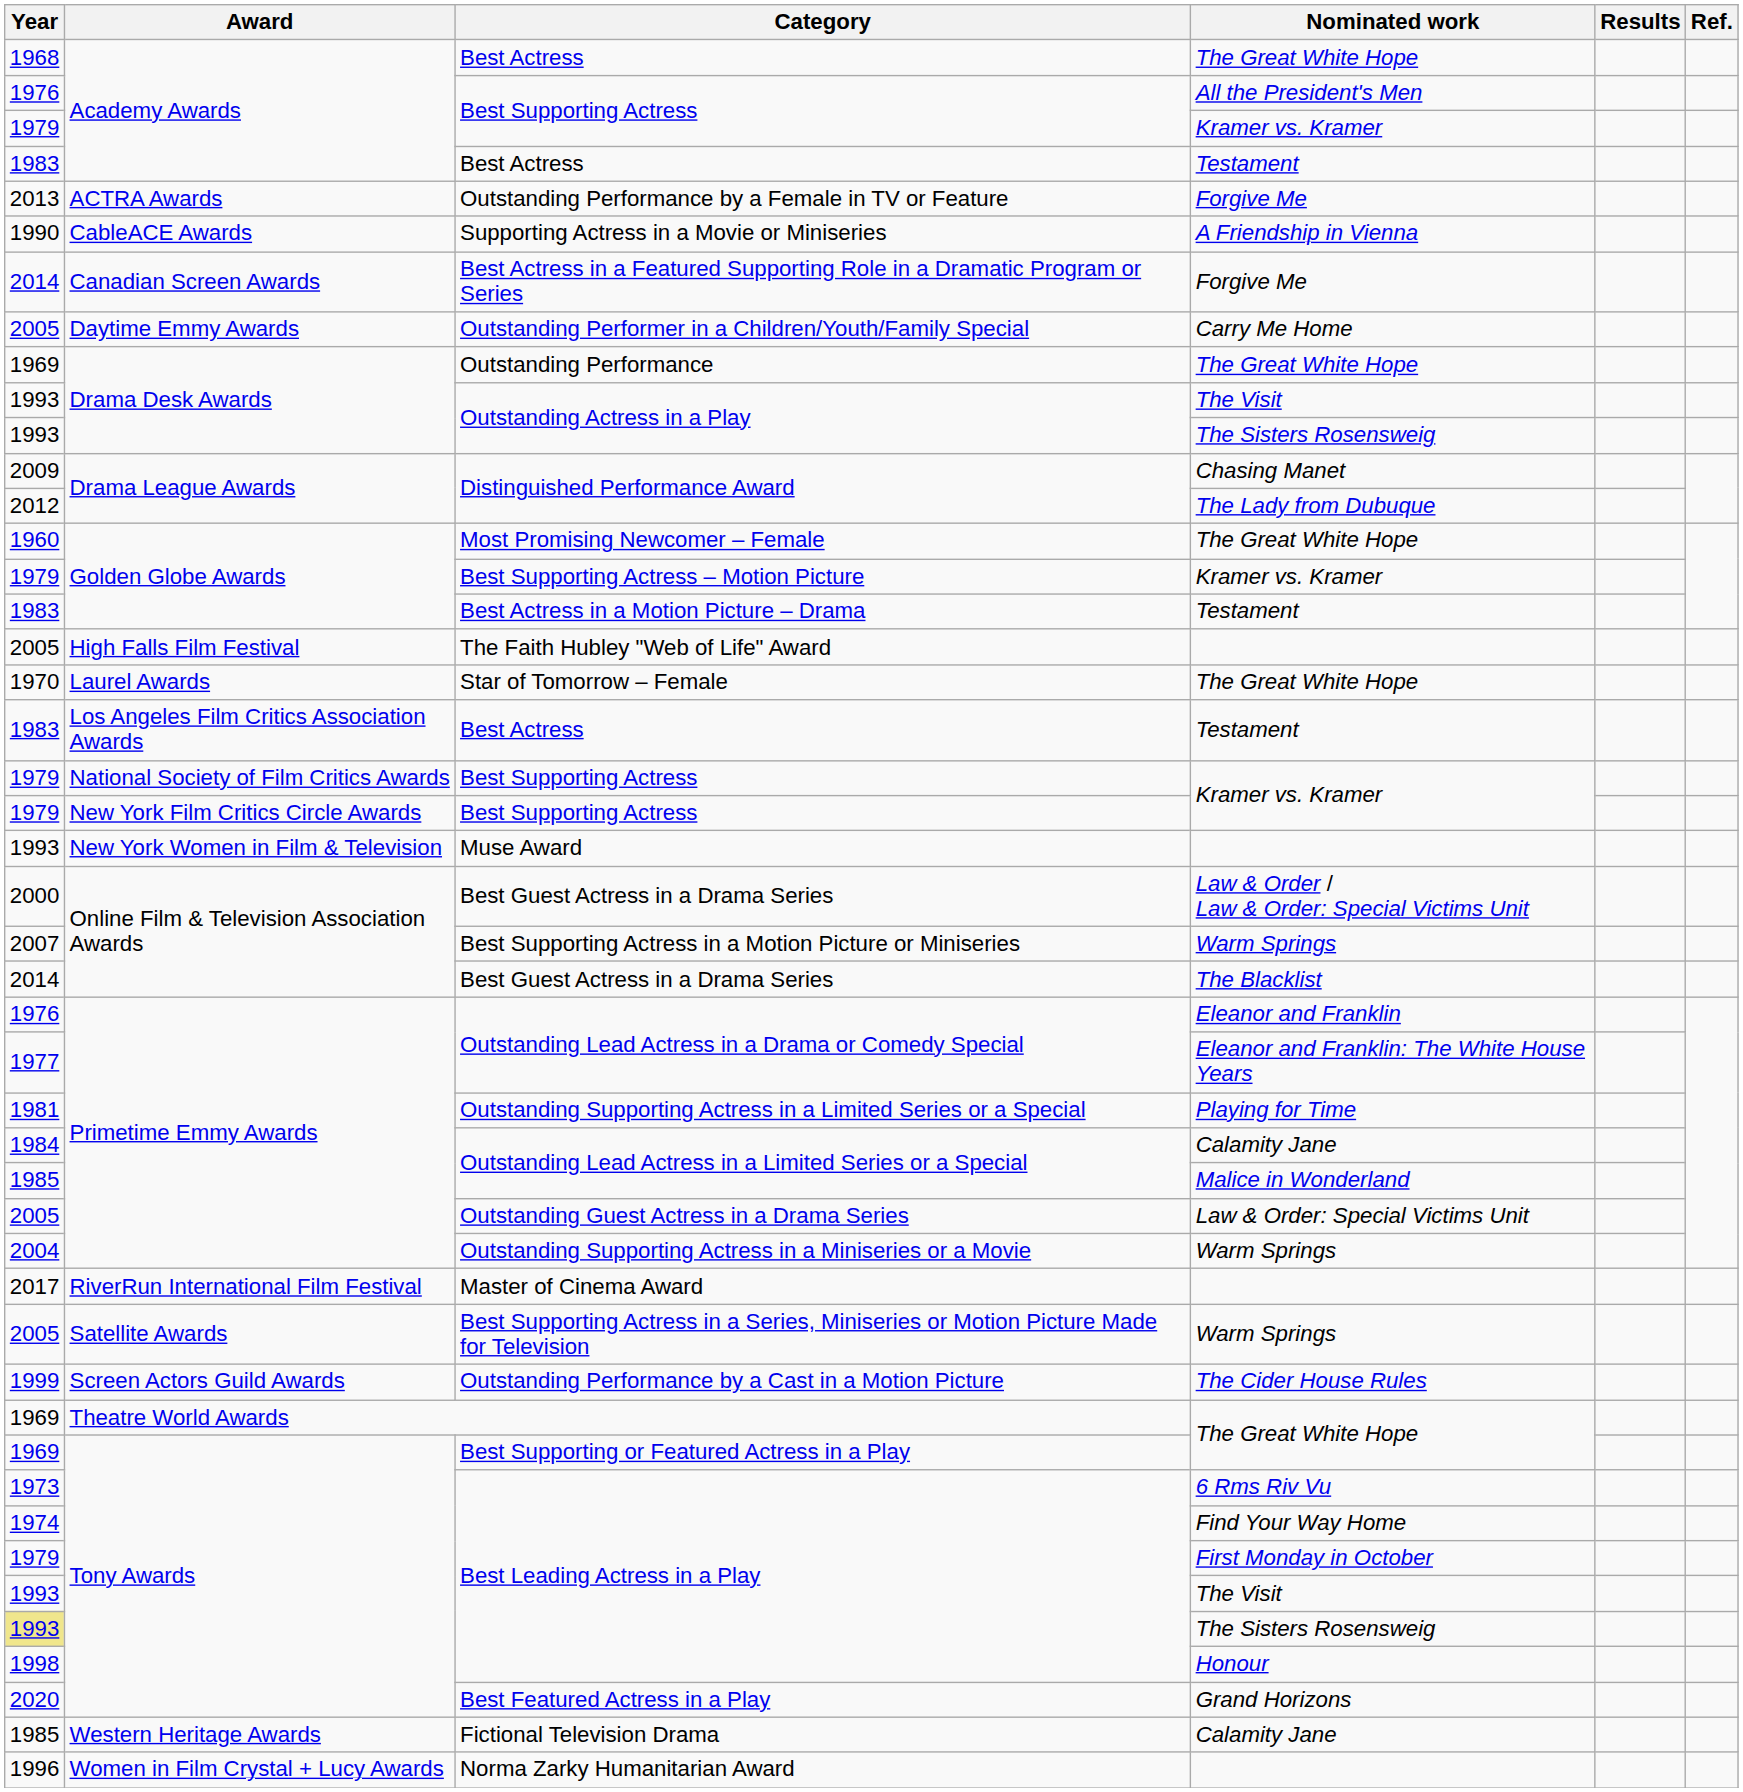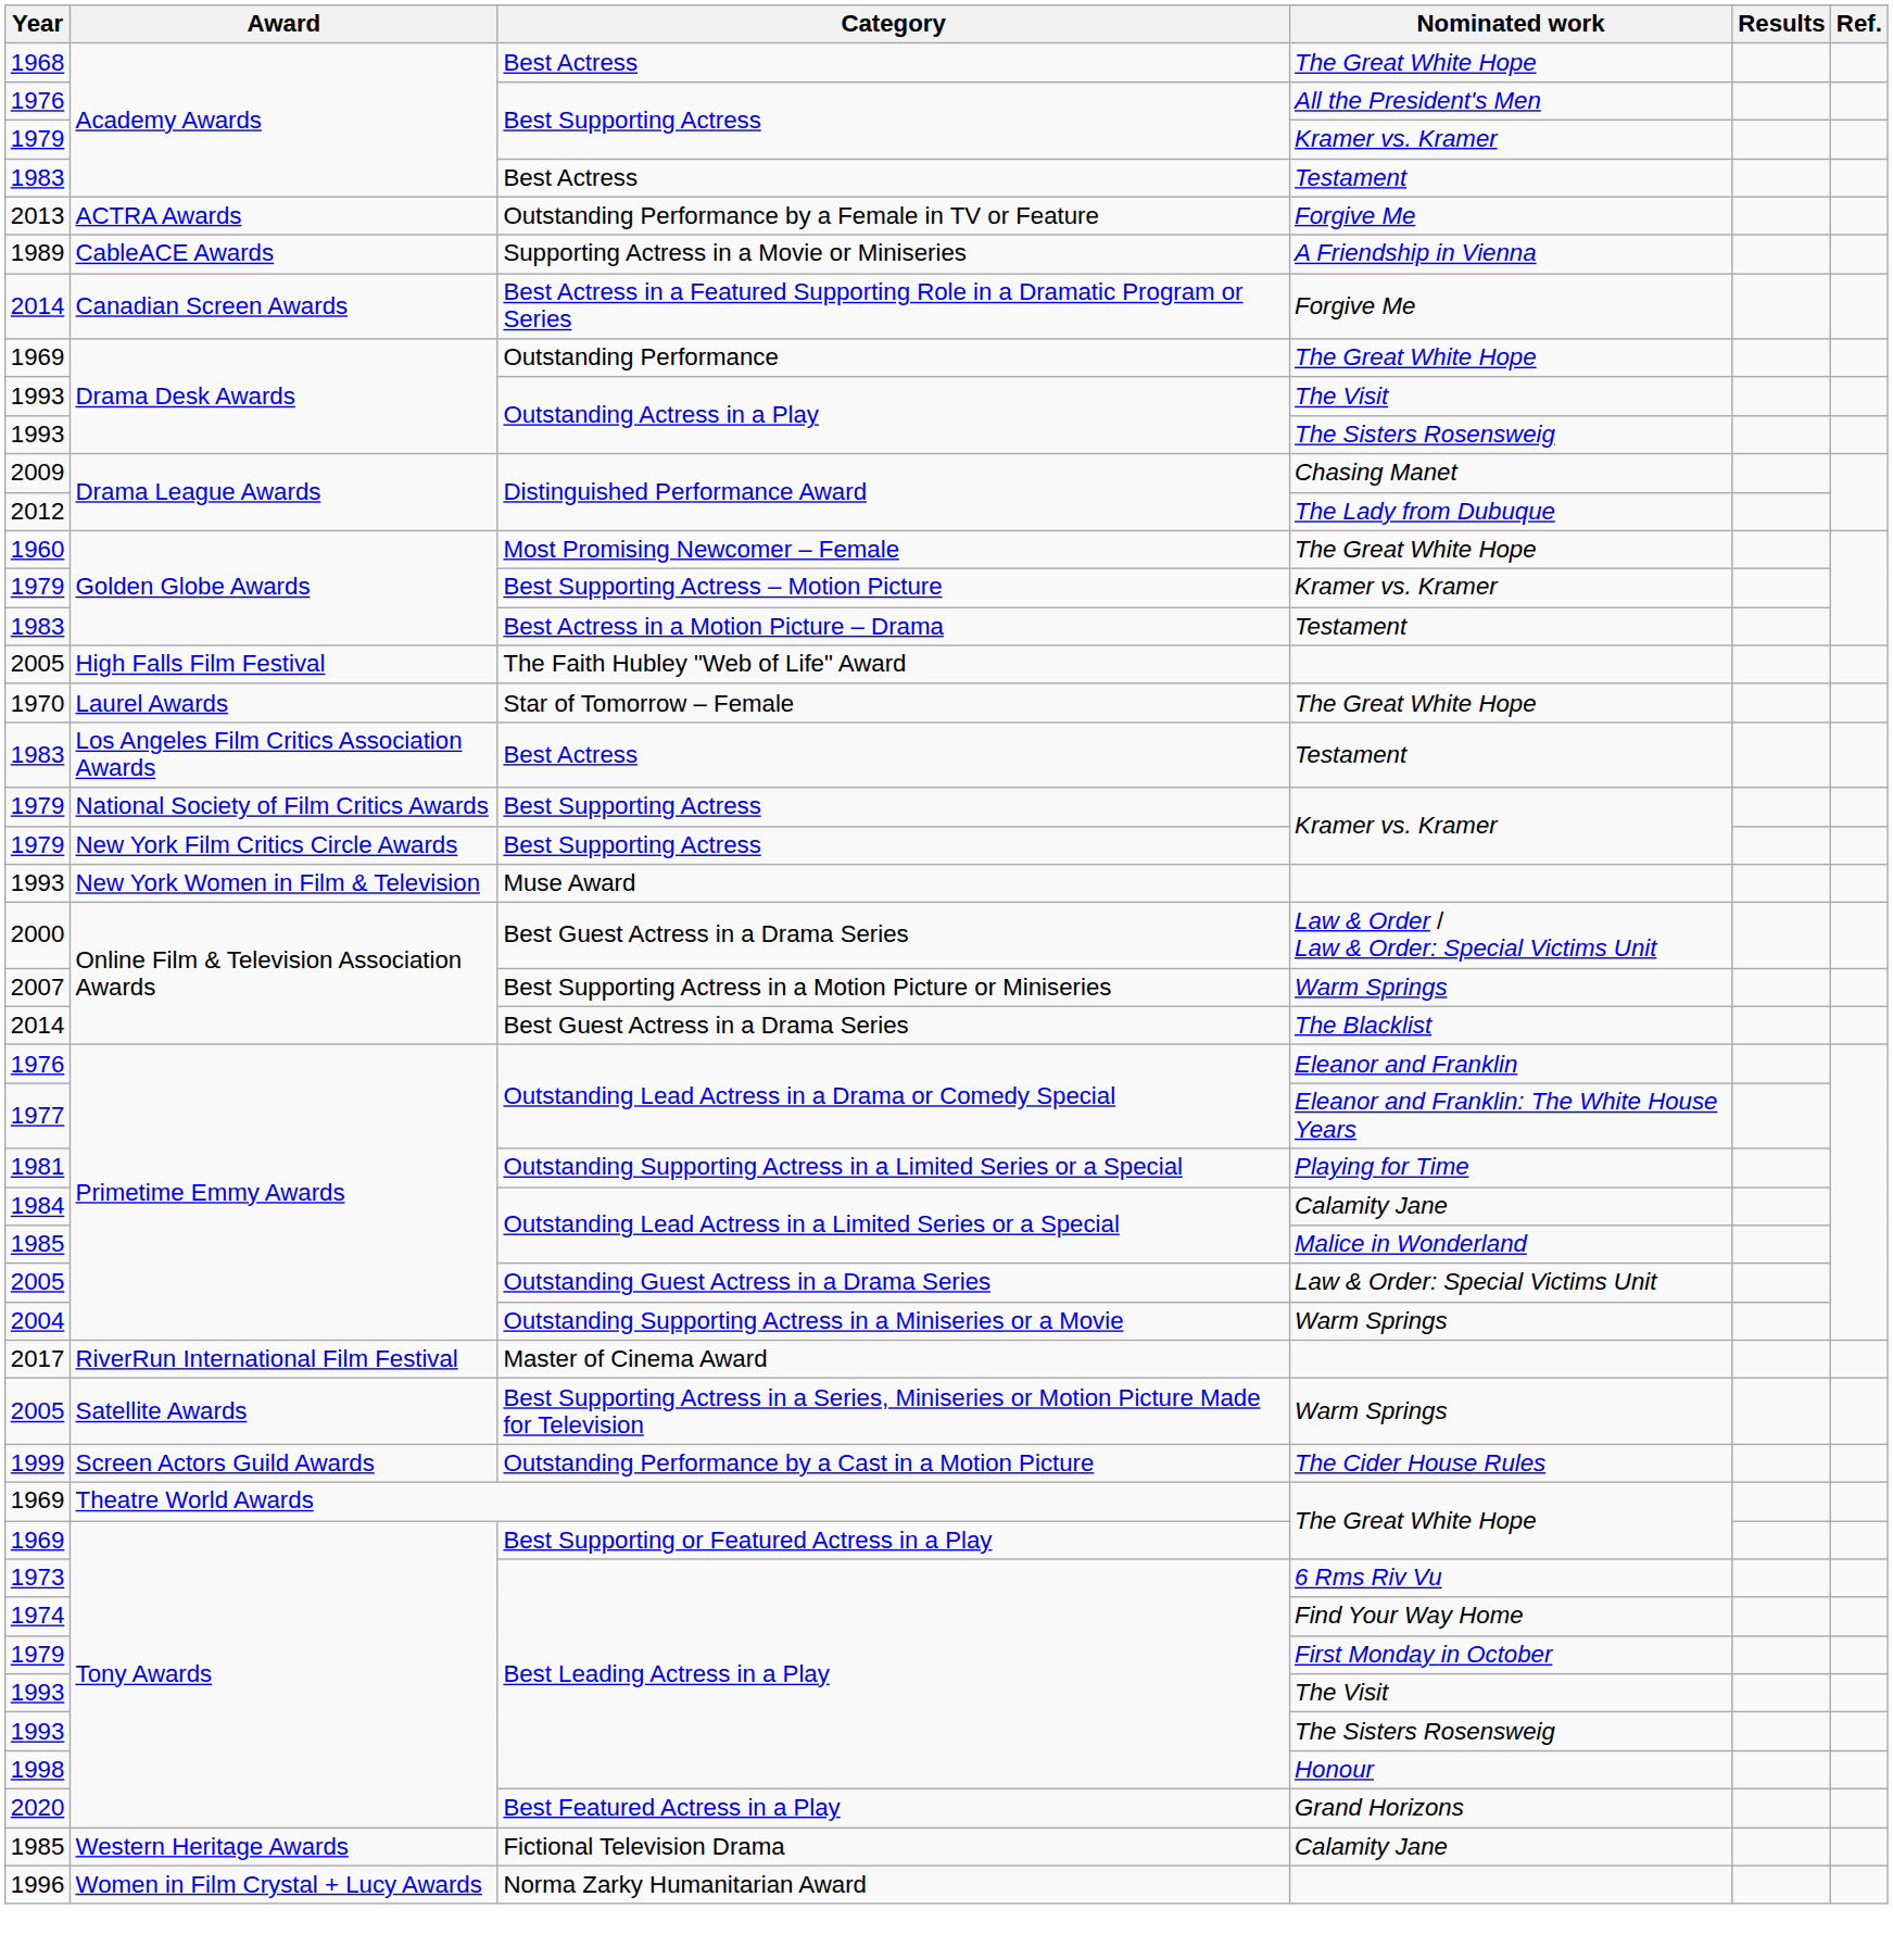 <table class="wikitable">
 <tr>
 <th>Year</th>
 <th>Award</th>
 <th>Category</th>
 <th>Nominated work</th>
 <th>Results</th>
 <th>Ref.</th>
 </tr>
 <tr>
 <td><a href='#'>1968</a></td>
 <td rowspan="4"><a href='#'>Academy Awards</a></td>
 <td><a href='#'>Best Actress</a></td>
 <td><em><a href='#'>The Great White Hope</a></em></td>
 <td></td>
 <td align="center"></td>
 </tr>
 <tr>
 <td><a href='#'>1976</a></td>
 <td rowspan="2"><a href='#'>Best Supporting Actress</a></td>
 <td><em><a href='#'>All the President's Men</a></em></td>
 <td></td>
 <td align="center"></td>
 </tr>
 <tr>
 <td><a href='#'>1979</a></td>
 <td><em><a href='#'>Kramer vs. Kramer</a></em></td>
 <td></td>
 <td align="center"></td>
 </tr>
 <tr>
 <td><a href='#'>1983</a></td>
 <td>Best Actress</td>
 <td><em><a href='#'>Testament</a></em></td>
 <td></td>
 <td align="center"></td>
 </tr>
 <tr>
 <td>2013</td>
 <td><a href='#'>ACTRA Awards</a></td>
 <td>Outstanding Performance by a Female in TV or Feature</td>
 <td><em><a href='#'>Forgive Me</a></em></td>
 <td></td>
 <td align="center"></td>
 </tr>
 <tr>
-<td>1990</td>
+<td>1989</td>
 <td><a href='#'>CableACE Awards</a></td>
 <td>Supporting Actress in a Movie or Miniseries</td>
 <td><em><a href='#'>A Friendship in Vienna</a></em></td>
 <td></td>
 <td align="center"></td>
 </tr>
 <tr>
 <td><a href='#'>2014</a></td>
 <td><a href='#'>Canadian Screen Awards</a></td>
 <td><a href='#'>Best Actress in a Featured Supporting Role in a Dramatic Program or Series</a></td>
 <td><em>Forgive Me</em></td>
-<td></td>
-<td align="center"></td>
-</tr>
-<tr>
-<td><a href='#'>2005</a></td>
-<td><a href='#'>Daytime Emmy Awards</a></td>
-<td><a href='#'>Outstanding Performer in a Children/Youth/Family Special</a></td>
-<td><em>Carry Me Home</em></td>
 <td></td>
 <td align="center"></td>
 </tr>
 <tr>
 <td>1969</td>
 <td rowspan="3"><a href='#'>Drama Desk Awards</a></td>
 <td>Outstanding Performance</td>
 <td><em><a href='#'>The Great White Hope</a></em></td>
 <td></td>
 <td align="center"></td>
 </tr>
 <tr>
 <td>1993</td>
 <td rowspan="2"><a href='#'>Outstanding Actress in a Play</a></td>
 <td><em><a href='#'>The Visit</a></em></td>
 <td></td>
 <td align="center"></td>
 </tr>
 <tr>
 <td>1993</td>
 <td><em><a href='#'>The Sisters Rosensweig</a></em></td>
 <td></td>
 <td align="center"></td>
 </tr>
 <tr>
 <td>2009</td>
 <td rowspan="2"><a href='#'>Drama League Awards</a></td>
 <td rowspan="2"><a href='#'>Distinguished Performance Award</a></td>
 <td><em>Chasing Manet</em></td>
 <td></td>
 <td align="center" rowspan="2"></td>
 </tr>
 <tr>
 <td>2012</td>
 <td><em><a href='#'>The Lady from Dubuque</a></em></td>
 <td></td>
 </tr>
 <tr>
 <td><a href='#'>1960</a></td>
 <td rowspan="3"><a href='#'>Golden Globe Awards</a></td>
 <td><a href='#'>Most Promising Newcomer – Female</a></td>
 <td><em>The Great White Hope</em></td>
 <td></td>
 <td align="center" rowspan="3"></td>
 </tr>
 <tr>
 <td><a href='#'>1979</a></td>
 <td><a href='#'>Best Supporting Actress – Motion Picture</a></td>
 <td><em>Kramer vs. Kramer</em></td>
 <td></td>
 </tr>
 <tr>
 <td><a href='#'>1983</a></td>
 <td><a href='#'>Best Actress in a Motion Picture – Drama</a></td>
 <td><em>Testament</em></td>
 <td></td>
 </tr>
 <tr>
 <td>2005</td>
 <td><a href='#'>High Falls Film Festival</a></td>
 <td>The Faith Hubley "Web of Life" Award</td>
 <td></td>
 <td></td>
 <td align="center"></td>
 </tr>
 <tr>
 <td>1970</td>
 <td><a href='#'>Laurel Awards</a></td>
 <td>Star of Tomorrow – Female</td>
 <td><em>The Great White Hope</em></td>
 <td></td>
 <td align="center"></td>
 </tr>
 <tr>
 <td><a href='#'>1983</a></td>
 <td><a href='#'>Los Angeles Film Critics Association Awards</a></td>
 <td><a href='#'>Best Actress</a></td>
 <td><em>Testament</em></td>
 <td></td>
 <td align="center"></td>
 </tr>
 <tr>
 <td><a href='#'>1979</a></td>
 <td><a href='#'>National Society of Film Critics Awards</a></td>
 <td><a href='#'>Best Supporting Actress</a></td>
 <td rowspan="2"><em>Kramer vs. Kramer</em></td>
 <td></td>
 <td align="center"></td>
 </tr>
 <tr>
 <td><a href='#'>1979</a></td>
 <td><a href='#'>New York Film Critics Circle Awards</a></td>
 <td><a href='#'>Best Supporting Actress</a></td>
 <td></td>
 <td align="center"></td>
 </tr>
 <tr>
 <td>1993</td>
 <td><a href='#'>New York Women in Film & Television</a></td>
 <td>Muse Award</td>
 <td></td>
 <td></td>
 <td align="center"></td>
 </tr>
 <tr>
 <td>2000</td>
 <td rowspan="3">Online Film & Television Association Awards</td>
 <td>Best Guest Actress in a Drama Series</td>
 <td><em><a href='#'>Law & Order</a></em> / <br> <em><a href='#'>Law & Order: Special Victims Unit</a></em></td>
 <td></td>
 <td align="center"></td>
 </tr>
 <tr>
 <td>2007</td>
 <td>Best Supporting Actress in a Motion Picture or Miniseries</td>
 <td><em><a href='#'>Warm Springs</a></em></td>
 <td></td>
 <td align="center"></td>
 </tr>
 <tr>
 <td>2014</td>
 <td>Best Guest Actress in a Drama Series</td>
 <td><em><a href='#'>The Blacklist</a></em></td>
 <td></td>
 <td align="center"></td>
 </tr>
 <tr>
 <td><a href='#'>1976</a></td>
 <td rowspan="7"><a href='#'>Primetime Emmy Awards</a></td>
 <td rowspan="2"><a href='#'>Outstanding Lead Actress in a Drama or Comedy Special</a></td>
 <td><em><a href='#'>Eleanor and Franklin</a></em></td>
 <td></td>
 <td align="center" rowspan="7"></td>
 </tr>
 <tr>
 <td><a href='#'>1977</a></td>
 <td><em><a href='#'>Eleanor and Franklin: The White House Years</a></em></td>
 <td></td>
 </tr>
 <tr>
 <td><a href='#'>1981</a></td>
 <td><a href='#'>Outstanding Supporting Actress in a Limited Series or a Special</a></td>
 <td><em><a href='#'>Playing for Time</a></em></td>
 <td></td>
 </tr>
 <tr>
 <td><a href='#'>1984</a></td>
 <td rowspan="2"><a href='#'>Outstanding Lead Actress in a Limited Series or a Special</a></td>
 <td><em>Calamity Jane</em></td>
 <td></td>
 </tr>
 <tr>
 <td><a href='#'>1985</a></td>
 <td><em><a href='#'>Malice in Wonderland</a></em></td>
 <td></td>
 </tr>
 <tr>
 <td><a href='#'>2005</a></td>
 <td><a href='#'>Outstanding Guest Actress in a Drama Series</a></td>
 <td><em>Law & Order: Special Victims Unit</em> <br> </td>
 <td></td>
 </tr>
 <tr>
 <td><a href='#'>2004</a></td>
 <td><a href='#'>Outstanding Supporting Actress in a Miniseries or a Movie</a></td>
 <td><em>Warm Springs</em></td>
 <td></td>
 </tr>
 <tr>
 <td>2017</td>
 <td><a href='#'>RiverRun International Film Festival</a></td>
 <td>Master of Cinema Award</td>
 <td></td>
 <td></td>
 <td align="center"></td>
 </tr>
 <tr>
 <td><a href='#'>2005</a></td>
 <td><a href='#'>Satellite Awards</a></td>
 <td><a href='#'>Best Supporting Actress in a Series, Miniseries or Motion Picture Made for Television</a></td>
 <td><em>Warm Springs</em></td>
 <td></td>
 <td align="center"></td>
 </tr>
 <tr>
 <td><a href='#'>1999</a></td>
 <td><a href='#'>Screen Actors Guild Awards</a></td>
 <td><a href='#'>Outstanding Performance by a Cast in a Motion Picture</a></td>
 <td><em><a href='#'>The Cider House Rules</a></em></td>
 <td></td>
 <td align="center"></td>
 </tr>
 <tr>
 <td>1969</td>
 <td colspan="2"><a href='#'>Theatre World Awards</a></td>
 <td rowspan="2"><em>The Great White Hope</em></td>
 <td></td>
 <td align="center"></td>
 </tr>
 <tr>
 <td><a href='#'>1969</a></td>
 <td rowspan="8"><a href='#'>Tony Awards</a></td>
 <td><a href='#'>Best Supporting or Featured Actress in a Play</a></td>
 <td></td>
 <td align="center"></td>
 </tr>
 <tr>
 <td><a href='#'>1973</a></td>
 <td rowspan="6"><a href='#'>Best Leading Actress in a Play</a></td>
 <td><em><a href='#'>6 Rms Riv Vu</a></em></td>
 <td></td>
 <td align="center"></td>
 </tr>
 <tr>
 <td><a href='#'>1974</a></td>
 <td><em>Find Your Way Home</em></td>
 <td></td>
 <td align="center"></td>
 </tr>
 <tr>
 <td><a href='#'>1979</a></td>
 <td><em><a href='#'>First Monday in October</a></em></td>
 <td></td>
 <td align="center"></td>
 </tr>
 <tr>
 <td><a href='#'>1993</a></td>
 <td><em>The Visit</em></td>
 <td></td>
 <td align="center"></td>
 </tr>
 <tr>
-<td style="background: khaki;"><a href='#'>1993</a></td>
+<td><a href='#'>1993</a></td>
 <td><em>The Sisters Rosensweig</em></td>
 <td></td>
 <td align="center"></td>
 </tr>
 <tr>
 <td><a href='#'>1998</a></td>
 <td><em><a href='#'>Honour</a></em></td>
 <td></td>
 <td align="center"></td>
 </tr>
 <tr>
 <td><a href='#'>2020</a></td>
 <td><a href='#'>Best Featured Actress in a Play</a></td>
 <td><em>Grand Horizons</em></td>
 <td></td>
 <td align="center"></td>
 </tr>
 <tr>
 <td>1985</td>
 <td><a href='#'>Western Heritage Awards</a></td>
 <td>Fictional Television Drama</td>
 <td><em>Calamity Jane</em></td>
 <td></td>
 <td align="center"></td>
 </tr>
 <tr>
 <td>1996</td>
 <td><a href='#'>Women in Film Crystal + Lucy Awards</a></td>
 <td>Norma Zarky Humanitarian Award</td>
 <td></td>
 <td></td>
 <td align="center"></td>
 </tr>
 </table>
